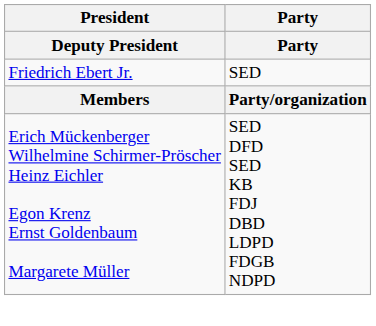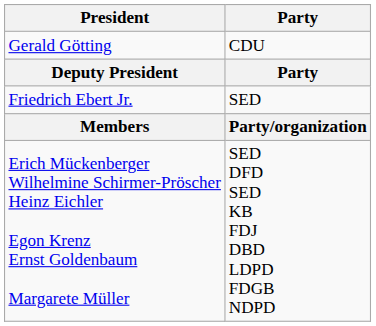 <table class="wikitable">
 <tr>
 <th>President</th>
 <th>Party</th>
+</tr>
+<tr>
+<td><a href='#'>Gerald Götting</a></td>
+<td>CDU</td>
 </tr>
 <tr>
 <th>Deputy President</th>
 <th>Party</th>
 </tr>
 <tr>
 <td><a href='#'>Friedrich Ebert Jr.</a></td>
 <td>SED</td>
 </tr>
 <tr>
 <th>Members</th>
 <th>Party/organization</th>
 </tr>
 <tr>
 <td><a href='#'>Erich Mückenberger</a><br><a href='#'>Wilhelmine Schirmer-Pröscher</a><br><a href='#'>Heinz Eichler</a><br><br><a href='#'>Egon Krenz</a><br><a href='#'>Ernst Goldenbaum</a><br><br><a href='#'>Margarete Müller</a><br></td>
 <td>SED<br>DFD<br>SED<br>KB<br>FDJ<br>DBD<br>LDPD<br>FDGB<br>NDPD</td>
 </tr>
 </table>
